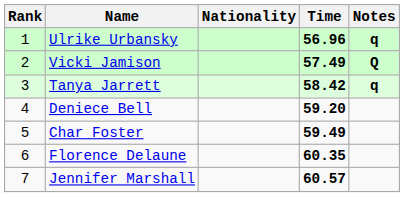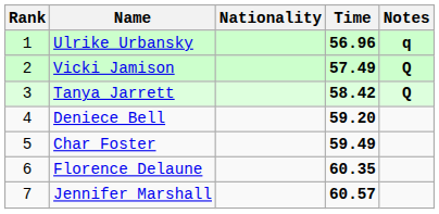 <table class="wikitable sortable" style="text-align:center">
 <tr>
 <th>Rank</th>
 <th>Name</th>
 <th>Nationality</th>
 <th>Time</th>
 <th>Notes</th>
 </tr>
 <tr bgcolor=ccffcc>
 <td>1</td>
 <td align=left><a href='#'>Ulrike Urbansky</a></td>
 <td align=left></td>
 <td><strong>56.96</strong></td>
 <td><strong>q</strong></td>
 </tr>
 <tr bgcolor=ccffcc>
 <td>2</td>
 <td align=left><a href='#'>Vicki Jamison</a></td>
 <td align=left></td>
 <td><strong>57.49</strong></td>
 <td><strong>Q</strong></td>
 </tr>
 <tr bgcolor=ddffdd>
 <td>3</td>
 <td align=left><a href='#'>Tanya Jarrett</a></td>
 <td align=left></td>
 <td><strong>58.42</strong></td>
-<td><strong>q</strong></td>
+<td><strong>Q</strong></td>
 </tr>
 <tr>
 <td>4</td>
 <td align=left><a href='#'>Deniece Bell</a></td>
 <td align=left></td>
 <td><strong>59.20</strong></td>
 <td></td>
 </tr>
 <tr>
 <td>5</td>
 <td align=left><a href='#'>Char Foster</a></td>
 <td align=left></td>
 <td><strong>59.49</strong></td>
 <td></td>
 </tr>
 <tr>
 <td>6</td>
 <td align=left><a href='#'>Florence Delaune</a></td>
 <td align=left></td>
 <td><strong>60.35</strong></td>
 <td></td>
 </tr>
 <tr>
 <td>7</td>
 <td align=left><a href='#'>Jennifer Marshall</a></td>
 <td align=left></td>
 <td><strong>60.57</strong></td>
 <td></td>
 </tr>
 </table>
